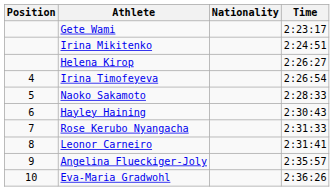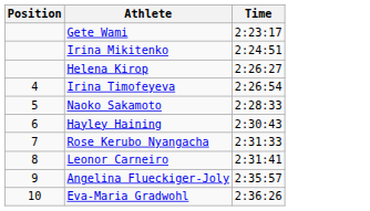 <table class="wikitable sortable">
 <tr>
 <th>Position</th>
 <th>Athlete</th>
-<th>Nationality</th>
 <th>Time</th>
 </tr>
 <tr>
 <td style="text-align:center"></td>
 <td><a href='#'>Gete Wami</a></td>
-<td></td>
 <td>2:23:17</td>
 </tr>
 <tr>
 <td style="text-align:center"></td>
 <td><a href='#'>Irina Mikitenko</a></td>
-<td></td>
 <td>2:24:51</td>
 </tr>
 <tr>
 <td style="text-align:center"></td>
 <td><a href='#'>Helena Kirop</a></td>
-<td></td>
 <td>2:26:27</td>
 </tr>
 <tr>
 <td style="text-align:center">4</td>
 <td><a href='#'>Irina Timofeyeva</a></td>
-<td></td>
 <td>2:26:54</td>
 </tr>
 <tr>
 <td style="text-align:center">5</td>
 <td><a href='#'>Naoko Sakamoto</a></td>
-<td></td>
 <td>2:28:33</td>
 </tr>
 <tr>
 <td style="text-align:center">6</td>
 <td><a href='#'>Hayley Haining</a></td>
-<td></td>
 <td>2:30:43</td>
 </tr>
 <tr>
 <td style="text-align:center">7</td>
 <td><a href='#'>Rose Kerubo Nyangacha</a></td>
-<td></td>
 <td>2:31:33</td>
 </tr>
 <tr>
 <td style="text-align:center">8</td>
 <td><a href='#'>Leonor Carneiro</a></td>
-<td></td>
 <td>2:31:41</td>
 </tr>
 <tr>
 <td style="text-align:center">9</td>
 <td><a href='#'>Angelina Flueckiger-Joly</a></td>
-<td></td>
 <td>2:35:57</td>
 </tr>
 <tr>
 <td style="text-align:center">10</td>
 <td><a href='#'>Eva-Maria Gradwohl</a></td>
-<td></td>
 <td>2:36:26</td>
 </tr>
 </table>
